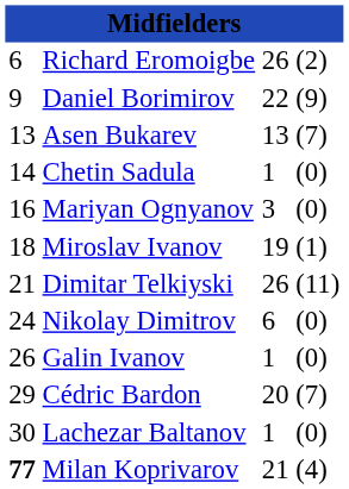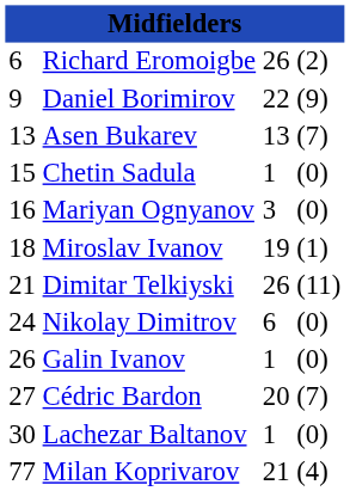 <table class="toccolours" border="0" cellpadding="2" cellspacing="0" align="left" style="margin:0.5em;">
 <tr>
 <th colspan="4" align="center" bgcolor="#2049B7"><span>Midfielders</span></th>
 </tr>
 <tr>
 <td>6</td>
 <td> <a href='#'>Richard Eromoigbe</a></td>
 <td>26</td>
 <td>(2)</td>
 </tr>
 <tr>
 <td>9</td>
 <td> <a href='#'>Daniel Borimirov</a></td>
 <td>22</td>
 <td>(9)</td>
 </tr>
 <tr>
 <td>13</td>
 <td> <a href='#'>Asen Bukarev</a></td>
 <td>13</td>
 <td>(7)</td>
 </tr>
 <tr>
-<td>14</td>
+<td>15</td>
 <td> <a href='#'>Chetin Sadula</a></td>
 <td>1</td>
 <td>(0)</td>
 </tr>
 <tr>
 <td>16</td>
 <td> <a href='#'>Mariyan Ognyanov</a></td>
 <td>3</td>
 <td>(0)</td>
 </tr>
 <tr>
 <td>18</td>
 <td> <a href='#'>Miroslav Ivanov</a></td>
 <td>19</td>
 <td>(1)</td>
 </tr>
 <tr>
 <td>21</td>
 <td> <a href='#'>Dimitar Telkiyski</a></td>
 <td>26</td>
 <td>(11)</td>
 </tr>
 <tr>
 <td>24</td>
 <td> <a href='#'>Nikolay Dimitrov</a></td>
 <td>6</td>
 <td>(0)</td>
 </tr>
 <tr>
 <td>26</td>
 <td> <a href='#'>Galin Ivanov</a></td>
 <td>1</td>
 <td>(0)</td>
 </tr>
 <tr>
-<td>29</td>
+<td>27</td>
 <td> <a href='#'>Cédric Bardon</a></td>
 <td>20</td>
 <td>(7)</td>
 </tr>
 <tr>
 <td>30</td>
 <td> <a href='#'>Lachezar Baltanov</a></td>
 <td>1</td>
 <td>(0)</td>
 </tr>
 <tr>
-<td><strong>77</strong></td>
+<td>77</td>
 <td> <a href='#'>Milan Koprivarov</a></td>
 <td>21</td>
 <td>(4)</td>
 </tr>
 <tr>
 </tr>
 </table>
